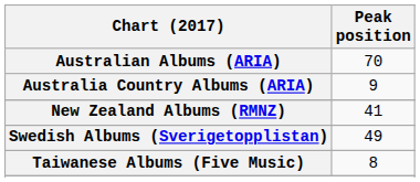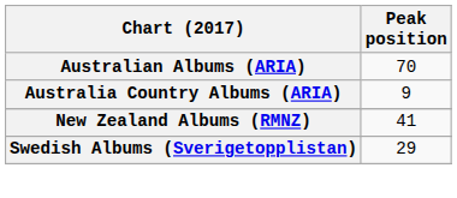 <table class="wikitable sortable plainrowheaders" style="text-align:center">
 <tr>
 <th scope="col">Chart (2017)</th>
 <th scope="col">Peak<br> position</th>
 </tr>
 <tr>
 <th scope="row">Australian Albums (<a href='#'>ARIA</a>)</th>
 <td>70</td>
 </tr>
 <tr>
 <th scope="row">Australia Country Albums (<a href='#'>ARIA</a>)</th>
 <td>9</td>
 </tr>
 <tr>
 </tr>
 <tr>
 </tr>
 <tr>
 </tr>
 <tr>
 </tr>
 <tr>
 </tr>
 <tr>
 <th scope="row">New Zealand Albums (<a href='#'>RMNZ</a>)</th>
 <td>41</td>
 </tr>
 <tr>
 </tr>
 <tr>
 </tr>
 <tr>
 <th scope="row">Swedish Albums (<a href='#'>Sverigetopplistan</a>)</th>
-<td>49</td>
+<td>29</td>
 </tr>
 <tr>
-</tr>
-<tr>
-<th scope="row">Taiwanese Albums (Five Music)</th>
-<td>8</td>
 </tr>
 <tr>
 </tr>
 <tr>
 </tr>
 <tr>
 </tr>
 <tr>
 </tr>
 <tr>
 </tr>
 <tr>
 </tr>
 </table>
